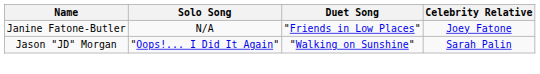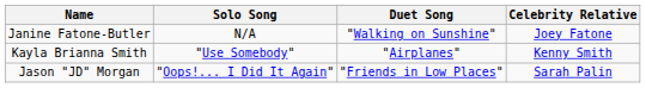 <table class="wikitable" style="text-align:center;">
 <tr>
 <th>Name<br></th>
 <th>Solo Song<br></th>
 <th>Duet Song<br></th>
 <th>Celebrity Relative<br></th>
 </tr>
 <tr>
 <td>Janine Fatone-Butler</td>
 <td>N/A</td>
-<td>"<a href='#'>Friends in Low Places</a>"<br></td>
+<td>"<a href='#'>Walking on Sunshine</a>"<br></td>
 <td><a href='#'>Joey Fatone</a><br></td>
+</tr>
+<tr>
+<td>Kayla Brianna Smith</td>
+<td>"<a href='#'>Use Somebody</a>"<br></td>
+<td>"<a href='#'>Airplanes</a>"<br></td>
+<td><a href='#'>Kenny Smith</a><br></td>
 </tr>
 <tr>
 <td>Jason "JD" Morgan</td>
 <td>"<a href='#'>Oops!... I Did It Again</a>"<br></td>
-<td>"<a href='#'>Walking on Sunshine</a>"<br></td>
+<td>"<a href='#'>Friends in Low Places</a>"<br></td>
 <td><a href='#'>Sarah Palin</a><br></td>
 </tr>
 </table>
